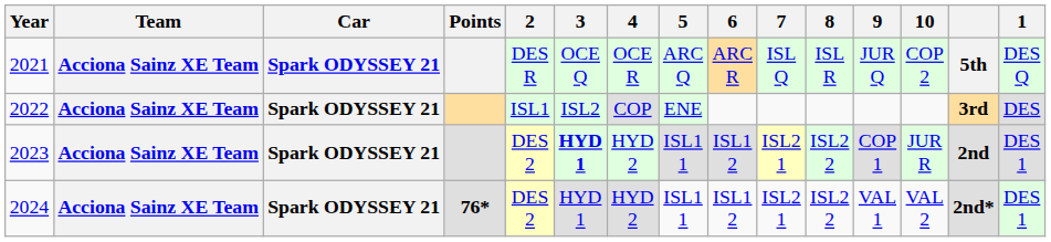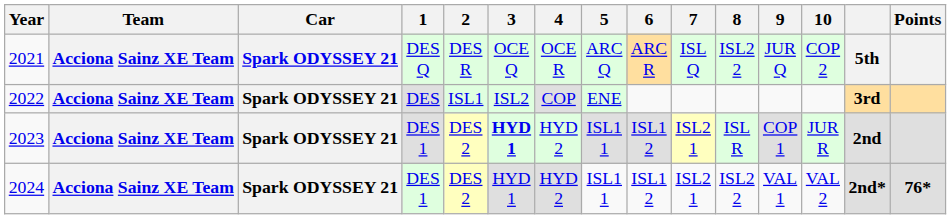 <table class="wikitable" style="text-align:center; font-size:90%">
 <tr>
 <th>Year</th>
 <th>Team</th>
 <th>Car</th>
-<th>Points</th>
+<th>1</th>
 <th>2</th>
 <th>3</th>
 <th>4</th>
 <th>5</th>
 <th>6</th>
 <th>7</th>
 <th>8</th>
 <th>9</th>
 <th>10</th>
 <th></th>
-<th>1</th>
+<th>Points</th>
 </tr>
 <tr>
 <td><a href='#'>2021</a></td>
 <th><a href='#'>Acciona</a>  <a href='#'>Sainz XE Team</a></th>
 <th><a href='#'>Spark ODYSSEY 21</a></th>
-<th></th>
+<td style="background:#DFFFDF;"><a href='#'>DES<br>Q</a><br></td>
 <td style="background:#DFFFDF;"><a href='#'>DES<br>R</a><br></td>
 <td style="background:#DFFFDF;"><a href='#'>OCE<br>Q</a><br></td>
 <td style="background:#DFFFDF;"><a href='#'>OCE<br>R</a><br></td>
 <td style="background:#DFFFDF;"><a href='#'>ARC<br>Q</a><br></td>
 <td style="background:#FFDF9F;"><a href='#'>ARC<br>R</a><br></td>
 <td style="background:#DFFFDF;"><a href='#'>ISL<br>Q</a><br></td>
-<td style="background:#DFFFDF;"><a href='#'>ISL<br>R</a><br></td>
+<td style="background:#DFFFDF;"><a href='#'>ISL2<br>2</a><br></td>
 <td style="background:#DFFFDF;"><a href='#'>JUR<br>Q</a><br></td>
 <td style="background:#DFFFDF;"><a href='#'>COP<br>2</a><br></td>
 <th>5th</th>
-<td style="background:#DFFFDF;"><a href='#'>DES<br>Q</a><br></td>
+<th></th>
 </tr>
 <tr>
 <td><a href='#'>2022</a></td>
 <th><a href='#'>Acciona</a>  <a href='#'>Sainz XE Team</a></th>
 <th>Spark ODYSSEY 21</th>
-<th style="background:#FFDF9F;"></th>
+<td style="background:#DFDFDF;"><a href='#'>DES</a><br></td>
 <td style="background:#DFFFDF;"><a href='#'>ISL1</a><br></td>
 <td style="background:#DFFFDF;"><a href='#'>ISL2</a><br></td>
 <td style="background:#DFDFDF;"><a href='#'>COP</a><br></td>
 <td style="background:#DFFFDF;"><a href='#'>ENE</a><br></td>
 <td></td>
 <td></td>
 <td></td>
 <td></td>
 <td></td>
 <th style="background:#FFDF9F;">3rd</th>
-<td style="background:#DFDFDF;"><a href='#'>DES</a><br></td>
+<th style="background:#FFDF9F;"></th>
 </tr>
 <tr>
 <td><a href='#'>2023</a></td>
 <th><a href='#'>Acciona</a>  <a href='#'>Sainz XE Team</a></th>
 <th>Spark ODYSSEY 21</th>
-<th style="background:#DFDFDF;"></th>
+<td style="background:#DFDFDF;"><a href='#'>DES<br>1</a><br></td>
 <td style="background:#FFFFBF;"><a href='#'>DES<br>2</a><br></td>
 <td style="background:#DFFFDF;"><strong><a href='#'>HYD<br>1</a><br></strong></td>
 <td style="background:#DFFFDF;"><a href='#'>HYD<br>2</a><br></td>
 <td style="background:#DFDFDF;"><a href='#'>ISL1<br>1</a><br></td>
 <td style="background:#DFDFDF;"><a href='#'>ISL1<br>2</a><br></td>
 <td style="background:#FFFFBF;"><a href='#'>ISL2<br>1</a><br></td>
-<td style="background:#DFFFDF;"><a href='#'>ISL2<br>2</a><br></td>
+<td style="background:#DFFFDF;"><a href='#'>ISL<br>R</a><br></td>
 <td style="background:#DFDFDF;"><a href='#'>COP<br>1</a><br></td>
 <td style="background:#DFFFDF;"><a href='#'>JUR<br>R</a><br></td>
 <th style="background:#DFDFDF;">2nd</th>
-<td style="background:#DFDFDF;"><a href='#'>DES<br>1</a><br></td>
+<th style="background:#DFDFDF;"></th>
 </tr>
 <tr>
 <td><a href='#'>2024</a></td>
 <th><a href='#'>Acciona</a>  <a href='#'>Sainz XE Team</a></th>
 <th>Spark ODYSSEY 21</th>
-<th style="background:#DFDFDF;">76*</th>
+<td style="background:#DFFFDF;"><a href='#'>DES<br>1</a><br></td>
 <td style="background:#FFFFBF;"><a href='#'>DES<br>2</a><br></td>
 <td style="background:#DFDFDF;"><a href='#'>HYD<br>1</a><br></td>
 <td style="background:#DFDFDF;"><a href='#'>HYD<br>2</a><br></td>
 <td style="background:#;"><a href='#'>ISL1<br>1</a><br></td>
 <td style="background:#;"><a href='#'>ISL1<br>2</a><br></td>
 <td style="background:#;"><a href='#'>ISL2<br>1</a><br></td>
 <td style="background:#;"><a href='#'>ISL2<br>2</a><br></td>
 <td style="background:#;"><a href='#'>VAL<br>1</a><br></td>
 <td style="background:#;"><a href='#'>VAL<br>2</a><br></td>
 <th style="background:#DFDFDF;">2nd*</th>
-<td style="background:#DFFFDF;"><a href='#'>DES<br>1</a><br></td>
+<th style="background:#DFDFDF;">76*</th>
 </tr>
 </table>
